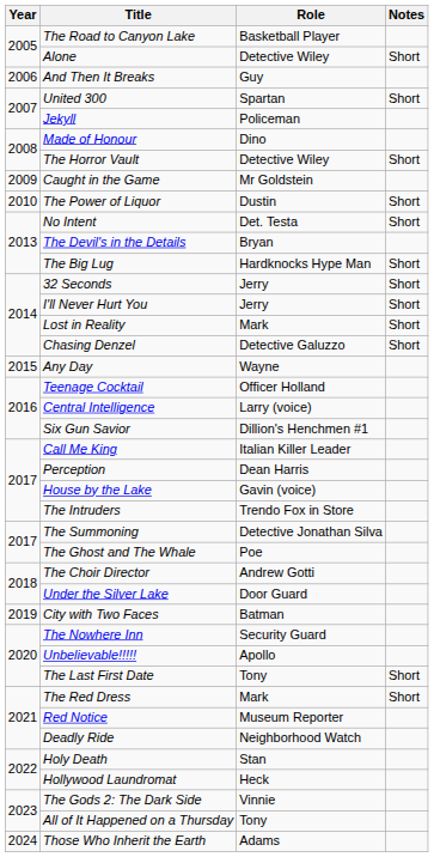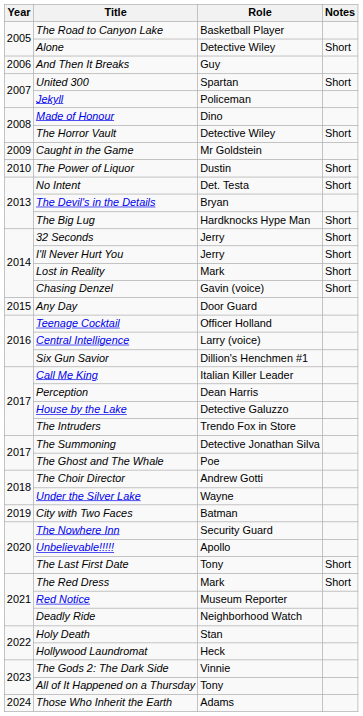 <table class="wikitable sortable">
 <tr>
 <th>Year</th>
 <th>Title</th>
 <th>Role</th>
 <th>Notes</th>
 </tr>
 <tr>
 <td rowspan="2">2005</td>
 <td><em>The Road to Canyon Lake</em></td>
 <td>Basketball Player</td>
 <td></td>
 </tr>
 <tr>
 <td><em>Alone</em></td>
 <td>Detective Wiley</td>
 <td>Short</td>
 </tr>
 <tr>
 <td>2006</td>
 <td><em>And Then It Breaks</em></td>
 <td>Guy</td>
 <td></td>
 </tr>
 <tr>
 <td rowspan="2">2007</td>
 <td><em>United 300</em></td>
 <td>Spartan</td>
 <td>Short</td>
 </tr>
 <tr>
 <td><em><a href='#'>Jekyll</a></em></td>
 <td>Policeman</td>
 <td></td>
 </tr>
 <tr>
 <td rowspan="2">2008</td>
 <td><em><a href='#'>Made of Honour</a></em></td>
 <td>Dino</td>
 <td></td>
 </tr>
 <tr>
 <td><em>The Horror Vault</em></td>
 <td>Detective Wiley</td>
 <td>Short</td>
 </tr>
 <tr>
 <td>2009</td>
 <td><em>Caught in the Game</em></td>
 <td>Mr Goldstein</td>
 <td></td>
 </tr>
 <tr>
 <td>2010</td>
 <td><em>The Power of Liquor</em></td>
 <td>Dustin</td>
 <td>Short</td>
 </tr>
 <tr>
 <td rowspan="3">2013</td>
 <td><em>No Intent</em></td>
 <td>Det. Testa</td>
 <td>Short</td>
 </tr>
 <tr>
 <td><em><a href='#'>The Devil's in the Details</a></em></td>
 <td>Bryan</td>
 <td></td>
 </tr>
 <tr>
 <td><em>The Big Lug</em></td>
 <td>Hardknocks Hype Man</td>
 <td>Short</td>
 </tr>
 <tr>
 <td rowspan="4">2014</td>
 <td><em>32 Seconds</em></td>
 <td>Jerry</td>
 <td>Short</td>
 </tr>
 <tr>
 <td><em>I'll Never Hurt You</em></td>
 <td>Jerry</td>
 <td>Short</td>
 </tr>
 <tr>
 <td><em>Lost in Reality</em></td>
 <td>Mark</td>
 <td>Short</td>
 </tr>
 <tr>
 <td><em>Chasing Denzel</em></td>
-<td>Detective Galuzzo</td>
+<td>Gavin (voice)</td>
 <td>Short</td>
 </tr>
 <tr>
 <td>2015</td>
 <td><em>Any Day</em></td>
-<td>Wayne</td>
+<td>Door Guard</td>
 <td></td>
 </tr>
 <tr>
 <td rowspan="3">2016</td>
 <td><em><a href='#'>Teenage Cocktail</a></em></td>
 <td>Officer Holland</td>
 <td></td>
 </tr>
 <tr>
 <td><em><a href='#'>Central Intelligence</a></em></td>
 <td>Larry (voice)</td>
 <td></td>
 </tr>
 <tr>
 <td><em>Six Gun Savior</em></td>
 <td>Dillion's Henchmen #1</td>
 <td></td>
 </tr>
 <tr>
 <td rowspan="4">2017</td>
 <td><em><a href='#'>Call Me King</a></em></td>
 <td>Italian Killer Leader</td>
 <td></td>
 </tr>
 <tr>
 <td><em>Perception</em></td>
 <td>Dean Harris</td>
 <td></td>
 </tr>
 <tr>
 <td><em><a href='#'>House by the Lake</a></em></td>
-<td>Gavin (voice)</td>
+<td>Detective Galuzzo</td>
 <td></td>
 </tr>
 <tr>
 <td><em>The Intruders</em></td>
 <td>Trendo Fox in Store</td>
 <td></td>
 </tr>
 <tr>
 <td rowspan="2">2017</td>
 <td><em>The Summoning</em></td>
 <td>Detective Jonathan Silva</td>
 <td></td>
 </tr>
 <tr>
 <td><em>The Ghost and The Whale</em></td>
 <td>Poe</td>
 <td></td>
 </tr>
 <tr>
 <td rowspan="2">2018</td>
 <td><em>The Choir Director</em></td>
 <td>Andrew Gotti</td>
 <td></td>
 </tr>
 <tr>
 <td><em><a href='#'>Under the Silver Lake</a></em></td>
-<td>Door Guard</td>
+<td>Wayne</td>
 <td></td>
 </tr>
 <tr>
 <td>2019</td>
 <td><em>City with Two Faces</em></td>
 <td>Batman</td>
 <td></td>
 </tr>
 <tr>
 <td rowspan="3">2020</td>
 <td><em><a href='#'>The Nowhere Inn</a></em></td>
 <td>Security Guard</td>
 <td></td>
 </tr>
 <tr>
 <td><em><a href='#'>Unbelievable!!!!!</a></em></td>
 <td>Apollo</td>
 <td></td>
 </tr>
 <tr>
 <td><em>The Last First Date</em></td>
 <td>Tony</td>
 <td>Short</td>
 </tr>
 <tr>
 <td rowspan="3">2021</td>
 <td><em>The Red Dress</em></td>
 <td>Mark</td>
 <td>Short</td>
 </tr>
 <tr>
 <td><em><a href='#'>Red Notice</a></em></td>
 <td>Museum Reporter</td>
 <td></td>
 </tr>
 <tr>
 <td><em>Deadly Ride</em></td>
 <td>Neighborhood Watch</td>
 <td></td>
 </tr>
 <tr>
 <td rowspan="2">2022</td>
 <td><em>Holy Death</em></td>
 <td>Stan</td>
 <td></td>
 </tr>
 <tr>
 <td><em>Hollywood Laundromat</em></td>
 <td>Heck</td>
 <td></td>
 </tr>
 <tr>
 <td rowspan="2">2023</td>
 <td><em>The Gods 2: The Dark Side</em></td>
 <td>Vinnie</td>
 <td></td>
 </tr>
 <tr>
 <td><em>All of It Happened on a Thursday</em></td>
 <td>Tony</td>
 <td></td>
 </tr>
 <tr>
 <td>2024</td>
 <td><em>Those Who Inherit the Earth</em></td>
 <td>Adams</td>
 <td></td>
 </tr>
 </table>
